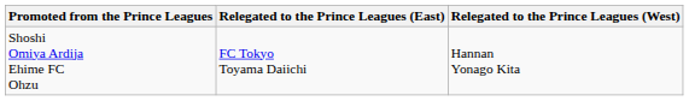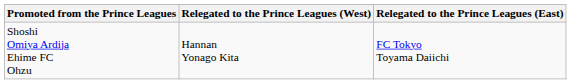 <table class="wikitable">
 <tr>
 <th>Promoted from the Prince Leagues</th>
+<th>Relegated to the Prince Leagues (West)</th>
 <th>Relegated to the Prince Leagues (East)</th>
-<th>Relegated to the Prince Leagues (West)</th>
 </tr>
 <tr>
 <td>Shoshi<br><a href='#'>Omiya Ardija</a><br>Ehime FC<br>Ohzu</td>
+<td>Hannan<br>Yonago Kita</td>
 <td><a href='#'>FC Tokyo</a><br>Toyama Daiichi</td>
-<td>Hannan<br>Yonago Kita</td>
 </tr>
 </table>
